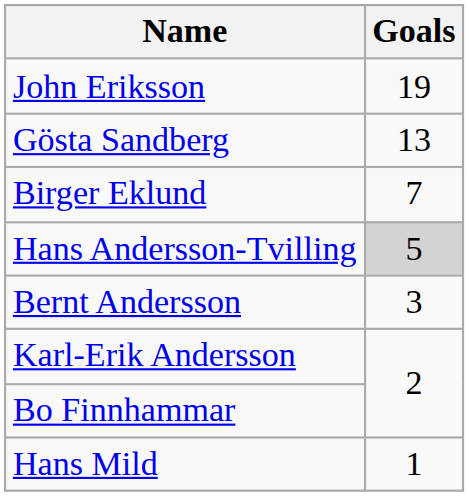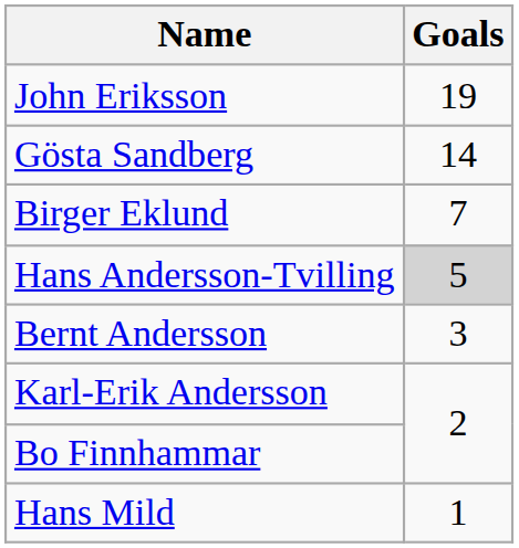 <table class="wikitable">
 <tr>
 <th>Name</th>
 <th>Goals</th>
 </tr>
 <tr>
 <td> <a href='#'>John Eriksson</a></td>
 <td style="text-align:center;">19</td>
 </tr>
 <tr>
 <td> <a href='#'>Gösta Sandberg</a></td>
-<td style="text-align:center;">13</td>
+<td style="text-align:center;">14</td>
 </tr>
 <tr>
 <td> <a href='#'>Birger Eklund</a></td>
 <td style="text-align:center;">7</td>
 </tr>
 <tr>
 <td> <a href='#'>Hans Andersson-Tvilling</a></td>
 <td style="background: lightgrey; text-align:center;">5</td>
 </tr>
 <tr>
 <td> <a href='#'>Bernt Andersson</a></td>
 <td style="text-align:center;">3</td>
 </tr>
 <tr>
 <td> <a href='#'>Karl-Erik Andersson</a></td>
 <td rowspan="2" style="text-align:center;">2</td>
 </tr>
 <tr>
 <td> <a href='#'>Bo Finnhammar</a></td>
 </tr>
 <tr>
 <td> <a href='#'>Hans Mild</a></td>
 <td style="text-align:center;">1</td>
 </tr>
 </table>
